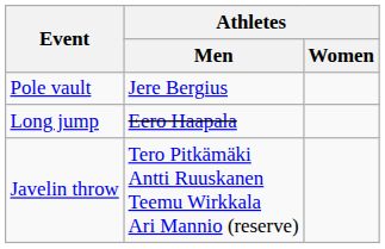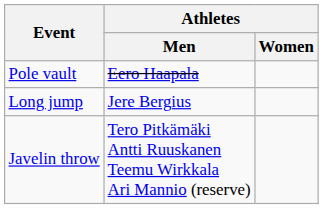 <table class=wikitable style="font-size:90%">
 <tr>
 <th rowspan=2>Event</th>
 <th colspan=2>Athletes</th>
 </tr>
 <tr>
 <th>Men</th>
 <th>Women</th>
 </tr>
 <tr>
 <td><a href='#'>Pole vault</a></td>
-<td><a href='#'>Jere Bergius</a></td>
+<td><s><a href='#'>Eero Haapala</a></s></td>
 <td></td>
 </tr>
 <tr>
 <td><a href='#'>Long jump</a></td>
-<td><s><a href='#'>Eero Haapala</a></s></td>
+<td><a href='#'>Jere Bergius</a></td>
 <td></td>
 </tr>
 <tr>
 <td><a href='#'>Javelin throw</a></td>
 <td><a href='#'>Tero Pitkämäki</a><br><a href='#'>Antti Ruuskanen</a><br><a href='#'>Teemu Wirkkala</a><br><a href='#'>Ari Mannio</a> (reserve)</td>
 <td></td>
 </tr>
 </table>
